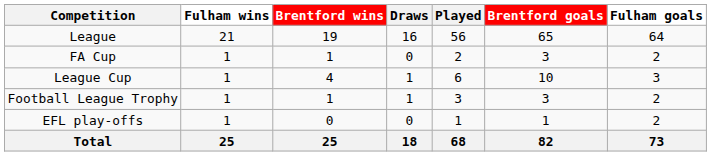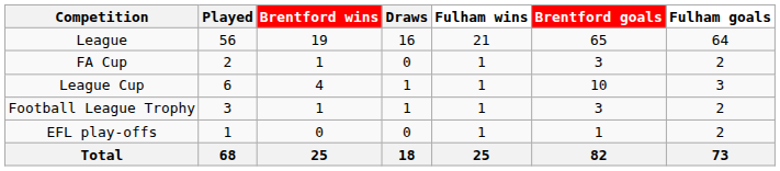 <table class="wikitable" style="text-align: center;">
 <tr>
 <th>Competition</th>
-<th align="center"; style="background:#FFF; color:#000">Fulham wins</th>
+<th>Played</th>
 <th align="center"; style="background:#FF0000; color:#FFF">Brentford wins</th>
 <th>Draws</th>
-<th>Played</th>
+<th align="center"; style="background:#FFF; color:#000">Fulham wins</th>
 <th align="center"; style="background:#FF0000; color:#FFF">Brentford goals</th>
 <th align="center"; style="background:#FFF; color:#000">Fulham goals</th>
 </tr>
 <tr>
 <td>League</td>
-<td>21</td>
+<td>56</td>
 <td>19</td>
 <td>16</td>
-<td>56</td>
+<td>21</td>
 <td>65</td>
 <td>64</td>
 </tr>
 <tr>
 <td>FA Cup</td>
-<td>1</td>
+<td>2</td>
 <td>1</td>
 <td>0</td>
-<td>2</td>
+<td>1</td>
 <td>3</td>
 <td>2</td>
 </tr>
 <tr>
 <td>League Cup</td>
-<td>1</td>
+<td>6</td>
 <td>4</td>
 <td>1</td>
-<td>6</td>
+<td>1</td>
 <td>10</td>
 <td>3</td>
 </tr>
 <tr>
 <td>Football League Trophy</td>
+<td>3</td>
 <td>1</td>
 <td>1</td>
 <td>1</td>
-<td>3</td>
 <td>3</td>
 <td>2</td>
 </tr>
 <tr>
 <td>EFL play-offs</td>
 <td>1</td>
 <td>0</td>
 <td>0</td>
 <td>1</td>
 <td>1</td>
 <td>2</td>
 </tr>
 <tr>
 <th>Total</th>
-<th>25</th>
+<th>68</th>
 <th>25</th>
 <th>18</th>
-<th>68</th>
+<th>25</th>
 <th>82</th>
 <th>73</th>
 </tr>
 </table>
